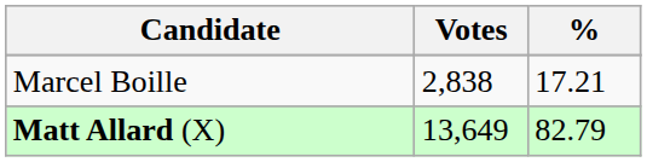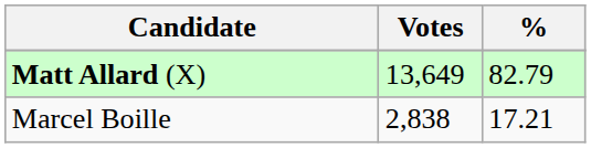 <table class="wikitable sortable">
 <tr>
 <th width="200px">Candidate</th>
 <th width="50px">Votes</th>
 <th width="50px">%</th>
 </tr>
 <tr>
 </tr>
+<tr style="text-align:left; background:#cfc;">
+<td><strong>Matt Allard</strong> (X)</td>
+<td>13,649</td>
+<td>82.79</td>
+</tr>
 <tr>
 <td>Marcel Boille</td>
 <td>2,838</td>
 <td>17.21</td>
 </tr>
-<tr style="text-align:left; background:#cfc;">
-<td><strong>Matt Allard</strong> (X)</td>
-<td>13,649</td>
-<td>82.79</td>
-</tr>
 </table>
